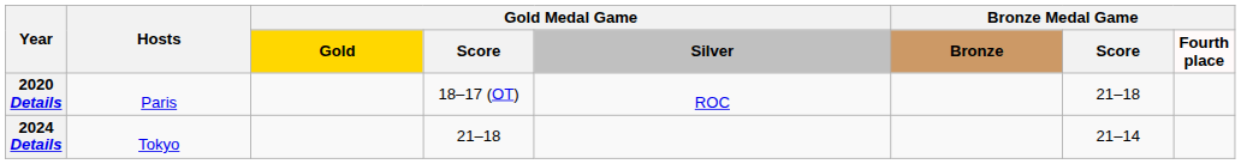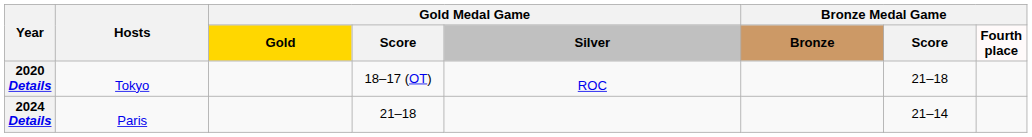 <table class="wikitable sortable sticky-header-multi" style="border-collapse:collapse; font-size:100%; text-align:center;">
 <tr>
 <th scope="col" rowspan=2 width=5%>Year</th>
 <th scope="col" rowspan=2 width=15%>Hosts</th>
 <th scope="colgroup" colspan=3 class="unsortable">Gold Medal Game</th>
 <th scope="colgroup" colspan=3 class="unsortable">Bronze Medal Game</th>
 </tr>
 <tr>
 <th scope="col" style="width:14%; background:gold;">Gold</th>
 <th scope="col" width=9%>Score</th>
 <th scope="col" style="width:29%; background:silver;">Silver</th>
 <th scope="col" style="width:14%; background:#cc9966;">Bronze</th>
 <th scope="col" width=9%>Score</th>
 <th scope="col" style="width:14%; background:snow;">Fourth place</th>
 </tr>
 <tr>
 <th scope="row">2020<br><em><a href='#'>Details</a></em></th>
-<td> <br> <a href='#'>Paris</a></td>
+<td> <br> <a href='#'>Tokyo</a></td>
 <td><strong></strong></td>
 <td>18–17 (<a href='#'>OT</a>)</td>
 <td> <br> <a href='#'>ROC</a></td>
 <td></td>
 <td>21–18</td>
 <td></td>
 </tr>
 <tr>
 <th scope="row">2024<br><em><a href='#'>Details</a></em></th>
-<td> <br> <a href='#'>Tokyo</a></td>
+<td> <br> <a href='#'>Paris</a></td>
 <td><strong></strong></td>
 <td>21–18</td>
 <td></td>
 <td></td>
 <td>21–14</td>
 <td></td>
 </tr>
 </table>
